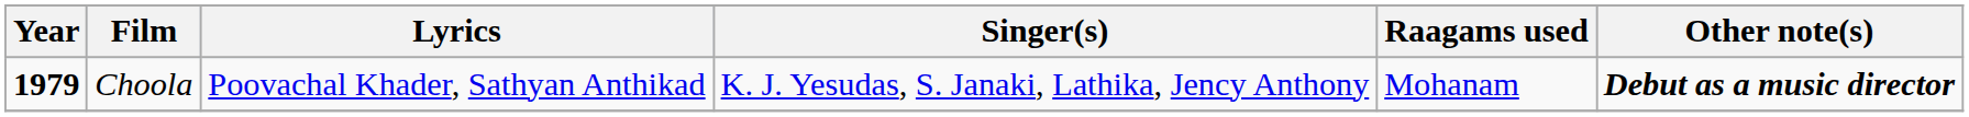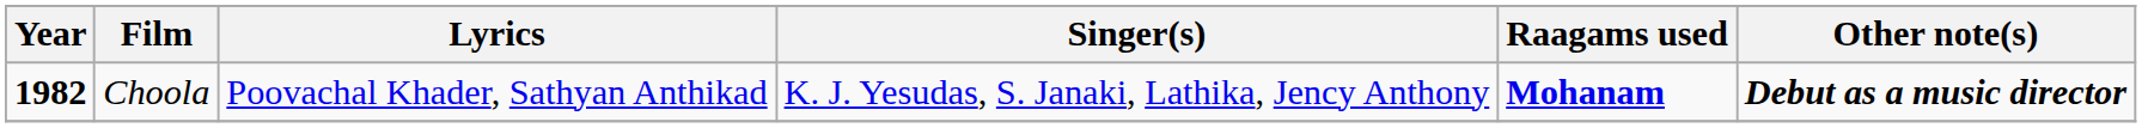 <table | class="wikitable collapsible sortable">
 <tr style="text-align:center;">
 </tr>
 <tr bgcolor="#b4cae3" align="center">
 <th>Year</th>
 <th>Film</th>
 <th>Lyrics</th>
 <th>Singer(s)</th>
 <th>Raagams used</th>
 <th>Other note(s)</th>
 </tr>
 <tr --->
-<td style="text-align:center;"><strong>1979</strong></td>
+<td style="text-align:center;"><strong>1982</strong></td>
 <td><em>Choola</em></td>
 <td><a href='#'>Poovachal Khader</a>, <a href='#'>Sathyan Anthikad</a></td>
 <td><a href='#'>K. J. Yesudas</a>, <a href='#'>S. Janaki</a>, <a href='#'>Lathika</a>, <a href='#'>Jency Anthony</a></td>
-<td><a href='#'>Mohanam</a></td>
+<td><strong><a href='#'>Mohanam</a></strong></td>
 <td><strong><em>Debut as a music director</em></strong></td>
 </tr>
 <tr --->
 </tr>
 </table>
